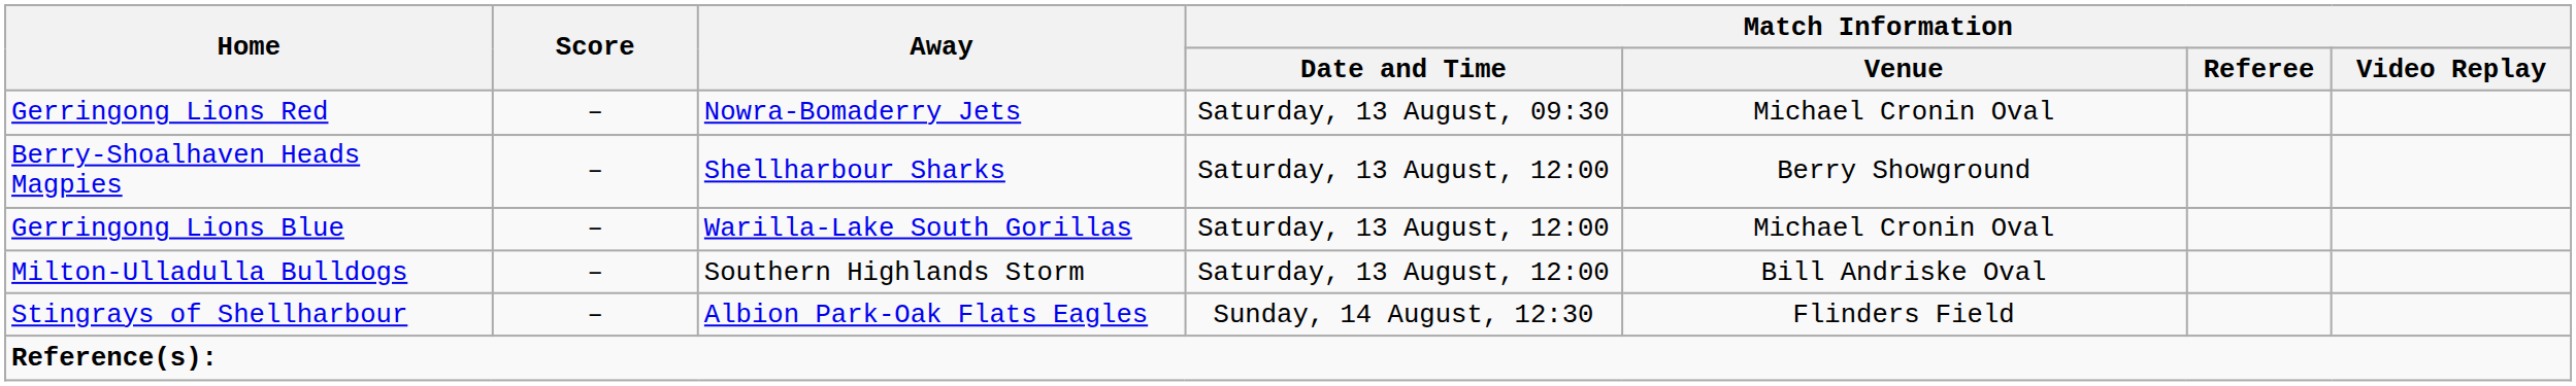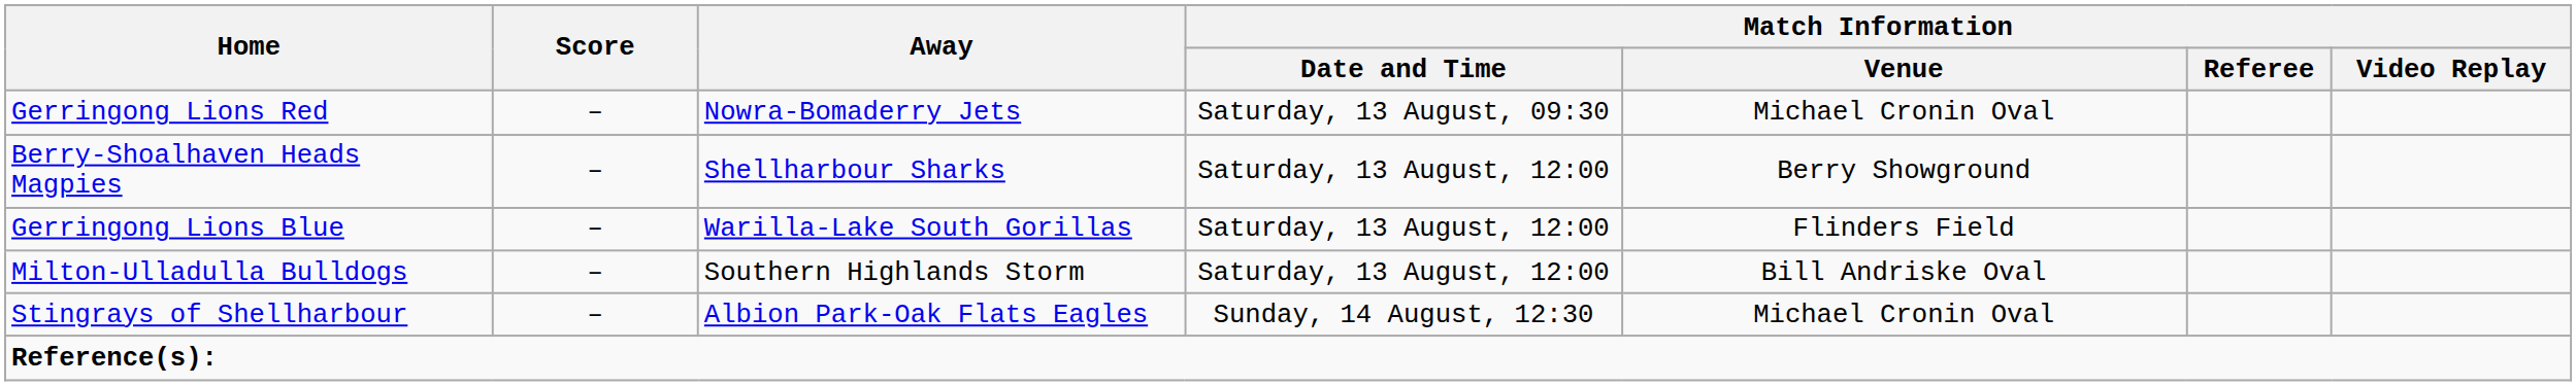 <table class="wikitable" width="100% text-align:center;">
 <tr>
 <th rowspan="2" width="19%">Home</th>
 <th rowspan="2" width="8%">Score</th>
 <th rowspan="2" width="19%">Away</th>
 <th colspan="4">Match Information</th>
 </tr>
 <tr bgcolor="#CCCCCC">
 <th width="17%">Date and Time</th>
 <th width="22%">Venue</th>
 <th>Referee</th>
 <th>Video Replay</th>
 </tr>
 <tr>
 <td> <a href='#'>Gerringong Lions Red</a></td>
 <td style="text-align:center;">–</td>
 <td> <a href='#'>Nowra-Bomaderry Jets</a></td>
 <td style="text-align:center;">Saturday, 13 August, 09:30</td>
 <td style="text-align:center;">Michael Cronin Oval</td>
 <td style="text-align:center;"></td>
 <td style="text-align:center;"></td>
 </tr>
 <tr>
 <td> <a href='#'>Berry-Shoalhaven Heads Magpies</a></td>
 <td style="text-align:center;">–</td>
 <td> <a href='#'>Shellharbour Sharks</a></td>
 <td style="text-align:center;">Saturday, 13 August, 12:00</td>
 <td style="text-align:center;">Berry Showground</td>
 <td style="text-align:center;"></td>
 <td style="text-align:center;"></td>
 </tr>
 <tr>
 <td> <a href='#'>Gerringong Lions Blue</a></td>
 <td style="text-align:center;">–</td>
 <td> <a href='#'>Warilla-Lake South Gorillas</a></td>
 <td style="text-align:center;">Saturday, 13 August, 12:00</td>
-<td style="text-align:center;">Michael Cronin Oval</td>
+<td style="text-align:center;">Flinders Field</td>
 <td style="text-align:center;"></td>
 <td style="text-align:center;"></td>
 </tr>
 <tr>
 <td> <a href='#'>Milton-Ulladulla Bulldogs</a></td>
 <td style="text-align:center;">–</td>
 <td> Southern Highlands Storm</td>
 <td style="text-align:center;">Saturday, 13 August, 12:00</td>
 <td style="text-align:center;">Bill Andriske Oval</td>
 <td style="text-align:center;"></td>
 <td style="text-align:center;"></td>
 </tr>
 <tr>
 <td> <a href='#'>Stingrays of Shellharbour</a></td>
 <td style="text-align:center;">–</td>
 <td> <a href='#'>Albion Park-Oak Flats Eagles</a></td>
 <td style="text-align:center;">Sunday, 14 August, 12:30</td>
-<td style="text-align:center;">Flinders Field</td>
+<td style="text-align:center;">Michael Cronin Oval</td>
 <td style="text-align:center;"></td>
 <td style="text-align:center;"></td>
 </tr>
 <tr>
 <td colspan="7"><strong>Reference(s):</strong></td>
 </tr>
 </table>
